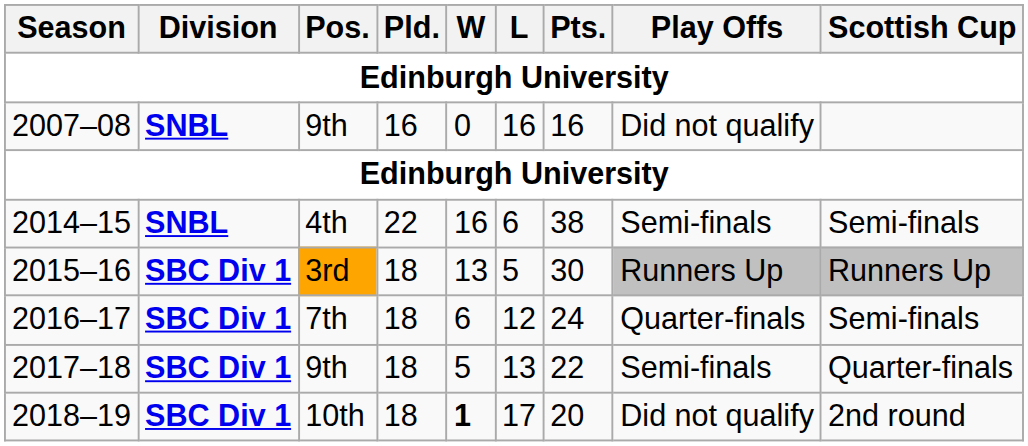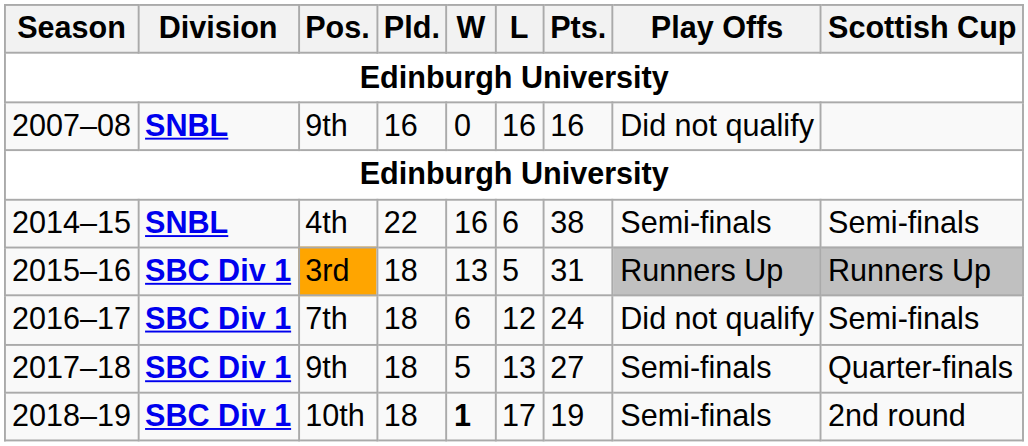 <table class="wikitable">
 <tr>
 <th>Season</th>
 <th>Division</th>
 <th>Pos.</th>
 <th>Pld.</th>
 <th>W</th>
 <th>L</th>
 <th>Pts.</th>
 <th>Play Offs</th>
 <th>Scottish Cup</th>
 </tr>
 <tr>
 <td colspan="10" align=center bgcolor="#ffffff"><span><strong>Edinburgh University</strong></span></td>
 </tr>
 <tr>
 <td>2007–08</td>
 <td><strong><a href='#'>SNBL</a></strong></td>
 <td>9th</td>
 <td>16</td>
 <td>0</td>
 <td>16</td>
 <td>16</td>
 <td>Did not qualify</td>
 <td></td>
 </tr>
 <tr>
 <td colspan="10" align=center bgcolor="#ffffff"><span><strong>Edinburgh University</strong></span></td>
 </tr>
 <tr>
 <td>2014–15</td>
 <td><strong><a href='#'>SNBL</a></strong></td>
 <td>4th</td>
 <td>22</td>
 <td>16</td>
 <td>6</td>
 <td>38</td>
 <td>Semi-finals</td>
 <td>Semi-finals</td>
 </tr>
 <tr>
 <td>2015–16</td>
 <td><strong><a href='#'>SBC Div 1</a></strong></td>
 <td bgcolor=orange>3rd</td>
 <td>18</td>
 <td>13</td>
 <td>5</td>
-<td>30</td>
+<td>31</td>
 <td bgcolor=silver>Runners Up</td>
 <td bgcolor=silver>Runners Up</td>
 </tr>
 <tr>
 <td>2016–17</td>
 <td><strong><a href='#'>SBC Div 1</a></strong></td>
 <td>7th</td>
 <td>18</td>
 <td>6</td>
 <td>12</td>
 <td>24</td>
-<td>Quarter-finals</td>
+<td>Did not qualify</td>
 <td>Semi-finals</td>
 </tr>
 <tr>
 <td>2017–18</td>
 <td><strong><a href='#'>SBC Div 1</a></strong></td>
 <td>9th</td>
 <td>18</td>
 <td>5</td>
 <td>13</td>
-<td>22</td>
+<td>27</td>
 <td>Semi-finals</td>
 <td>Quarter-finals</td>
 </tr>
 <tr>
 <td>2018–19</td>
 <td><strong><a href='#'>SBC Div 1</a></strong></td>
 <td>10th</td>
 <td>18</td>
 <td><strong>1</strong></td>
 <td>17</td>
-<td>20</td>
-<td>Did not qualify</td>
+<td>19</td>
+<td>Semi-finals</td>
 <td>2nd round</td>
 </tr>
 </table>
